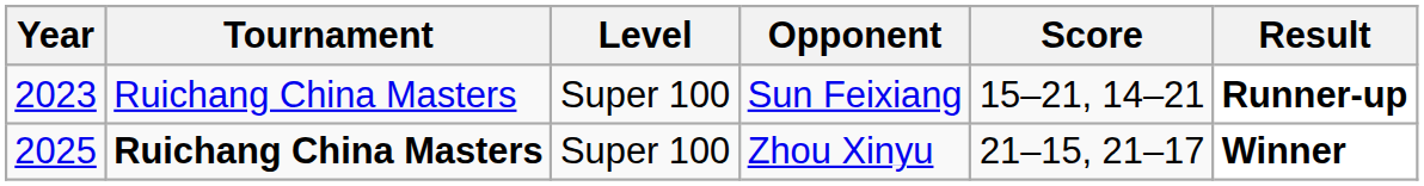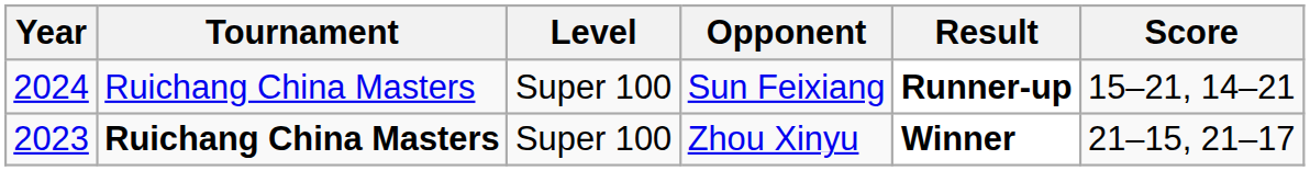 <table class="sortable wikitable" style="font-size: 90%;">
 <tr>
 <th>Year</th>
 <th>Tournament</th>
 <th>Level</th>
 <th>Opponent</th>
+<th>Result</th>
 <th>Score</th>
-<th>Result</th>
+</tr>
+<tr>
+<td align="center"><a href='#'>2024</a></td>
+<td align="left"><a href='#'>Ruichang China Masters</a></td>
+<td align="left">Super 100</td>
+<td align="left"> <a href='#'>Sun Feixiang</a></td>
+<td style="text-align:left; background:white"> <strong>Runner-up</strong></td>
+<td align="left">15–21, 14–21</td>
 </tr>
 <tr>
 <td align="center"><a href='#'>2023</a></td>
-<td align="left"><a href='#'>Ruichang China Masters</a></td>
-<td align="left">Super 100</td>
-<td align="left"> <a href='#'>Sun Feixiang</a></td>
-<td align="left">15–21, 14–21</td>
-<td style="text-align:left; background:white"> <strong>Runner-up</strong></td>
-</tr>
-<tr>
-<td align="center"><a href='#'>2025</a></td>
 <td align="left"><strong>Ruichang China Masters</strong></td>
 <td align="left">Super 100</td>
 <td align="left"> <a href='#'>Zhou Xinyu</a></td>
+<td style="text-align:left; background:white"> <strong>Winner</strong></td>
 <td align="left">21–15, 21–17</td>
-<td style="text-align:left; background:white"> <strong>Winner</strong></td>
 </tr>
 </table>
